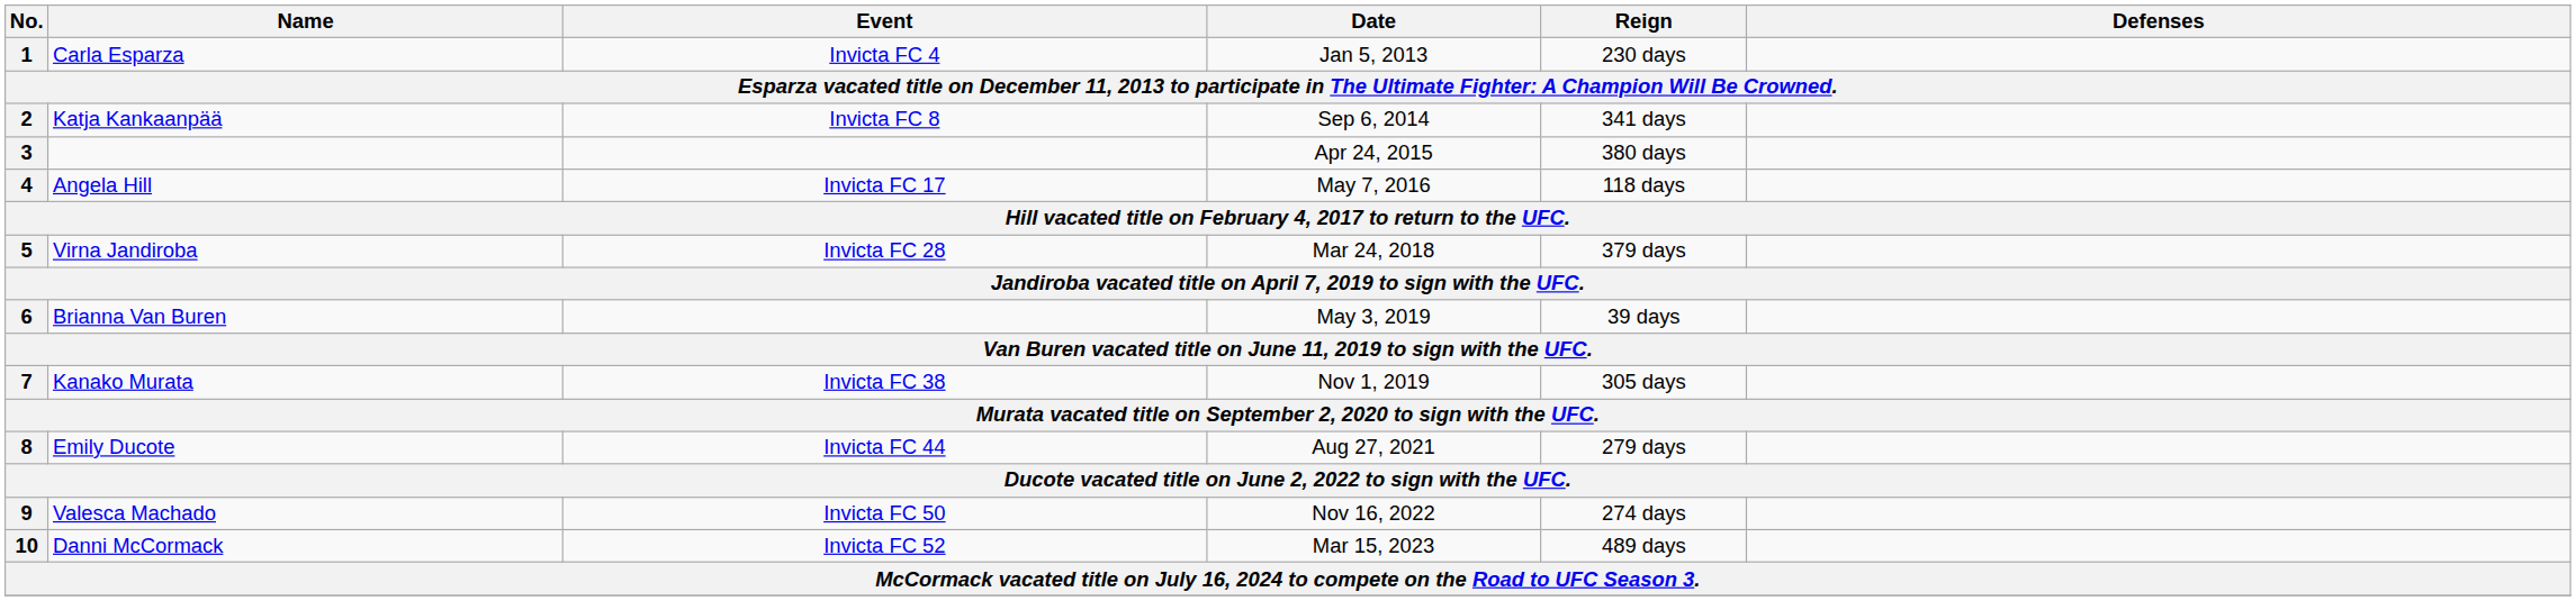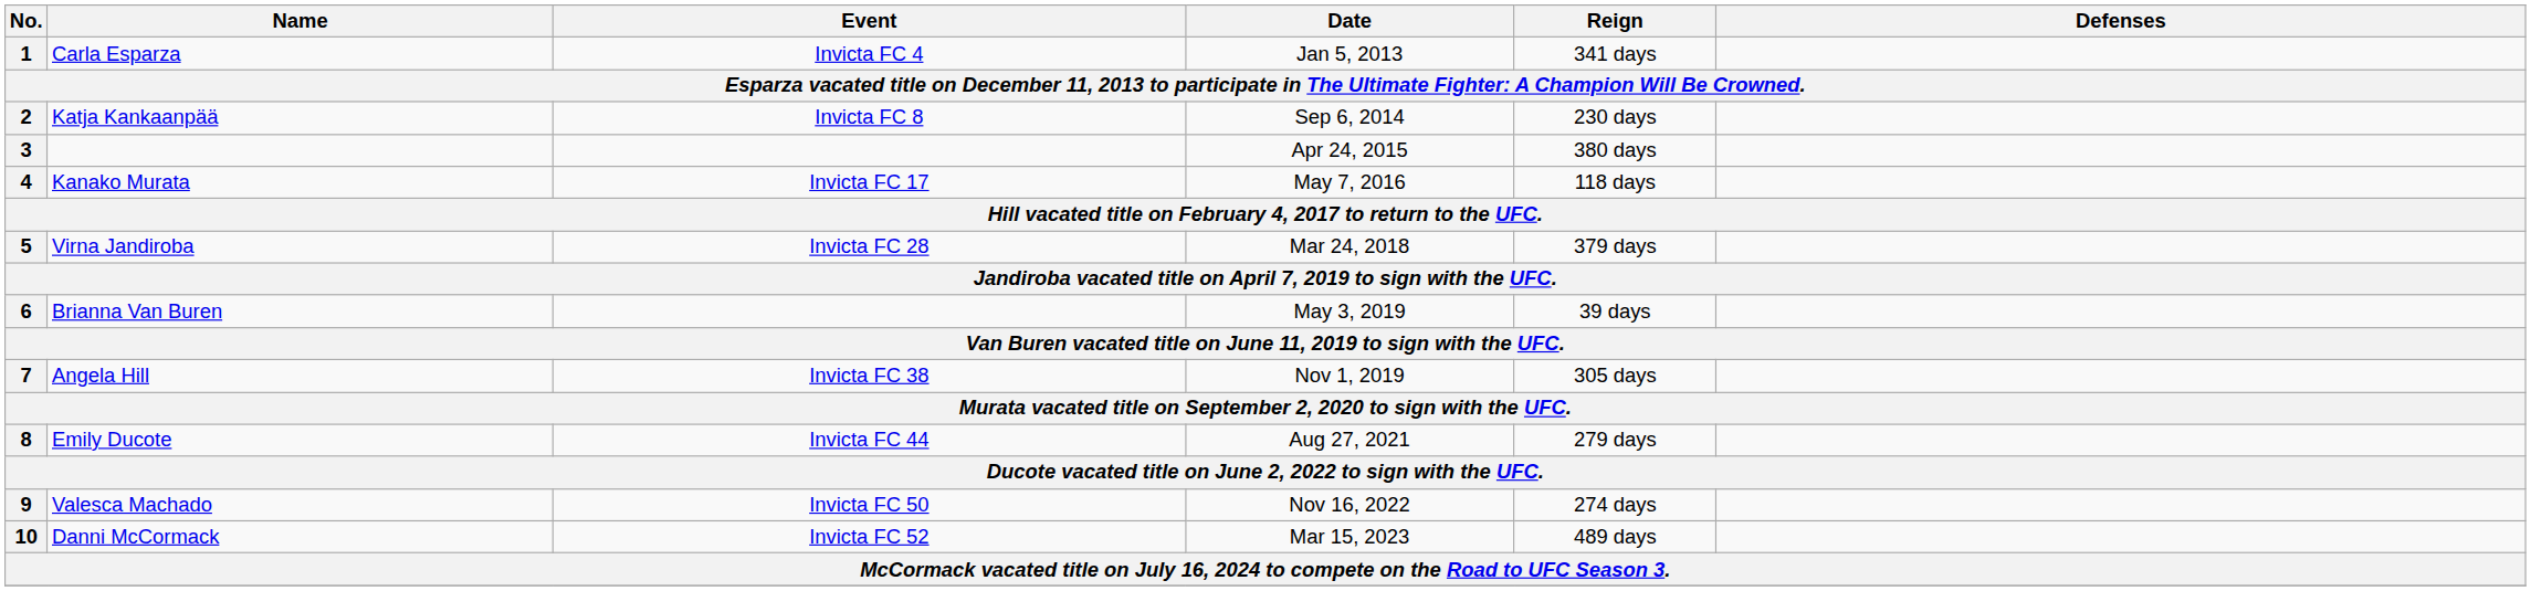 <table class="wikitable" width=100%>
 <tr>
 <th width=1%>No.</th>
 <th width=20%>Name</th>
 <th width=25%>Event</th>
 <th width=13%>Date</th>
 <th width=8%>Reign</th>
 <th width=32%>Defenses</th>
 </tr>
 <tr>
 <th>1</th>
 <td align=left> <a href='#'>Carla Esparza</a><br></td>
 <td align=center><a href='#'>Invicta FC 4</a><br></td>
 <td align=center>Jan 5, 2013</td>
-<td align=center>230 days</td>
+<td align=center>341 days</td>
 <td></td>
 </tr>
 <tr>
 <th colspan="6" align="center"><em>Esparza vacated title on December 11, 2013 to participate in <a href='#'>The Ultimate Fighter: A Champion Will Be Crowned</a>.</em></th>
 </tr>
 <tr>
 <th>2</th>
 <td align=left> <a href='#'>Katja Kankaanpää</a><br></td>
 <td align=center><a href='#'>Invicta FC 8</a><br></td>
 <td align=center>Sep 6, 2014</td>
-<td align=center>341 days</td>
+<td align=center>230 days</td>
 <td></td>
 </tr>
 <tr>
 <th>3</th>
 <td align=left><br></td>
 <td align=center><br></td>
 <td align=center>Apr 24, 2015</td>
 <td align=center>380 days</td>
 <td><br></td>
 </tr>
 <tr>
 <th>4</th>
-<td align=left> <a href='#'>Angela Hill</a><br></td>
+<td align=left> <a href='#'>Kanako Murata</a> <br></td>
 <td align=center><a href='#'>Invicta FC 17</a><br></td>
 <td align=center>May 7, 2016</td>
 <td align=center>118 days<br></td>
 <td><br></td>
 </tr>
 <tr>
 <th colspan="6" align="center"><em>Hill vacated title on February 4, 2017 to return to the <a href='#'>UFC</a>.</em></th>
 </tr>
 <tr>
 <th>5</th>
 <td align=left> <a href='#'>Virna Jandiroba</a> <br></td>
 <td align=center><a href='#'>Invicta FC 28</a><br></td>
 <td align=center>Mar 24, 2018</td>
 <td align=center>379 days<br></td>
 <td></td>
 </tr>
 <tr>
 <th colspan="6" align="center"><em>Jandiroba vacated title on April 7, 2019 to sign with the <a href='#'>UFC</a>.</em></th>
 </tr>
 <tr>
 <th>6</th>
 <td align=left> <a href='#'>Brianna Van Buren</a><br></td>
 <td align=center><br></td>
 <td align=center>May 3, 2019</td>
 <td align=center>39 days<br></td>
 <td></td>
 </tr>
 <tr>
 <th colspan="6" align="center"><em>Van Buren vacated title on June 11, 2019 to sign with the <a href='#'>UFC</a>.</em></th>
 </tr>
 <tr>
 <th>7</th>
-<td align=left> <a href='#'>Kanako Murata</a> <br></td>
+<td align=left> <a href='#'>Angela Hill</a><br></td>
 <td align=center><a href='#'>Invicta FC 38</a><br></td>
 <td align=center>Nov 1, 2019</td>
 <td align=center>305 days<br></td>
 <td></td>
 </tr>
 <tr>
 <th colspan="6" align="center"><em>Murata vacated title on September 2, 2020 to sign with the <a href='#'>UFC</a>.</em></th>
 </tr>
 <tr>
 <th>8</th>
 <td align=left> <a href='#'>Emily Ducote</a><br></td>
 <td align=center><a href='#'>Invicta FC 44</a><br></td>
 <td align=center>Aug 27, 2021</td>
 <td align=center>279 days<br></td>
 <td><br></td>
 </tr>
 <tr>
 <th colspan="6" align="center"><em>Ducote vacated title on June 2, 2022 to sign with the <a href='#'>UFC</a>.</em></th>
 </tr>
 <tr>
 <th>9</th>
 <td align=left> <a href='#'>Valesca Machado</a><br></td>
 <td align=center><a href='#'>Invicta FC 50</a><br></td>
 <td align=center>Nov 16, 2022</td>
 <td align=center>274 days<br></td>
 <td></td>
 </tr>
 <tr>
 <th>10</th>
 <td align=left> <a href='#'>Danni McCormack</a><br></td>
 <td align=center><a href='#'>Invicta FC 52</a><br></td>
 <td align=center>Mar 15, 2023</td>
 <td align=center>489 days<br></td>
 <td><br></td>
 </tr>
 <tr>
 <th colspan="6" align="center"><em>McCormack vacated title on July 16, 2024 to compete on the <a href='#'>Road to UFC Season 3</a>.</em></th>
 </tr>
 <tr>
 </tr>
 </table>
